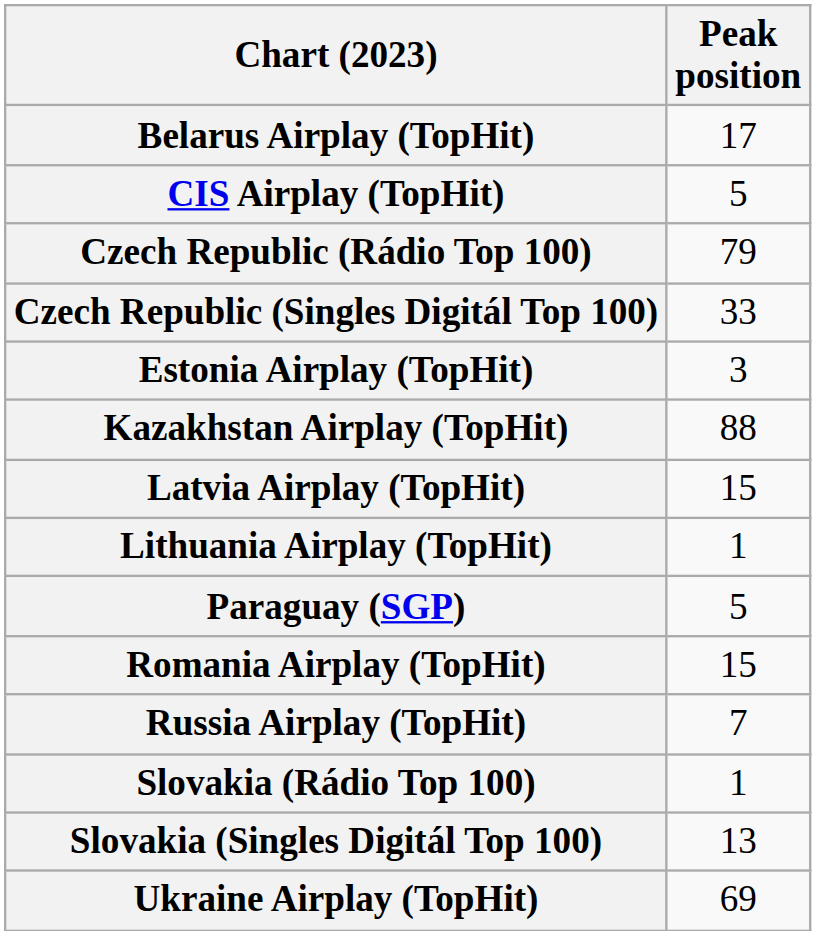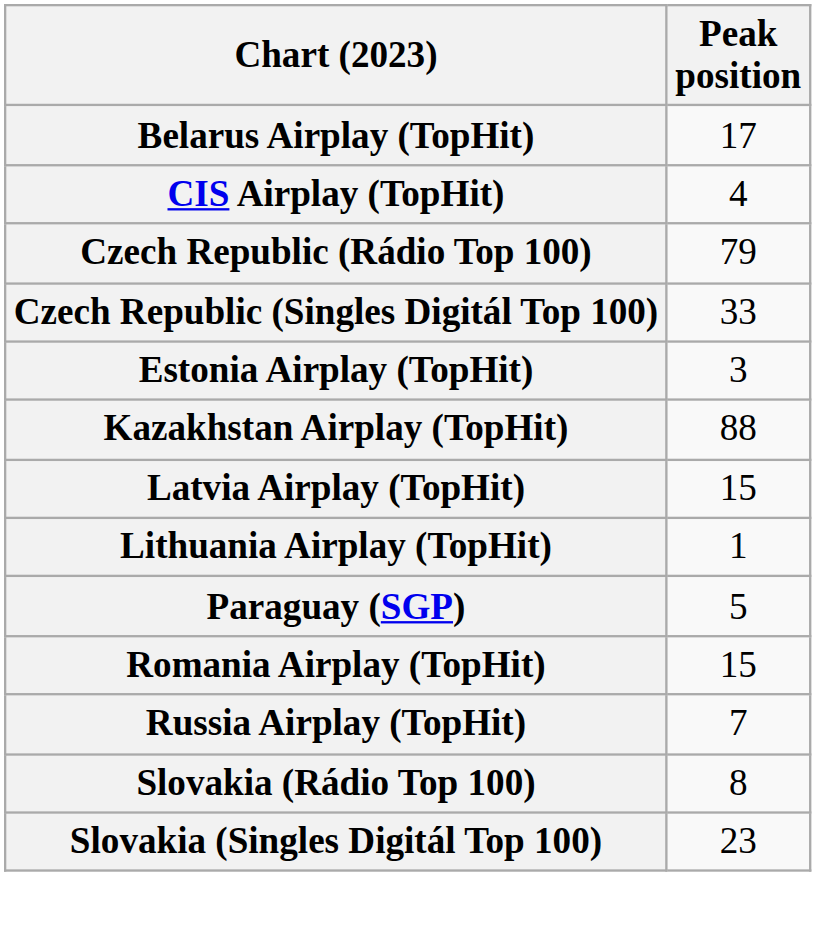 <table class="wikitable sortable plainrowheaders" style="text-align:center">
 <tr>
 <th scope="col">Chart (2023)</th>
 <th scope="col">Peak<br>position</th>
 </tr>
 <tr>
 <th scope="row">Belarus Airplay (TopHit)</th>
 <td>17</td>
 </tr>
 <tr>
 <th scope="row"><a href='#'>CIS</a> Airplay (TopHit)</th>
-<td>5</td>
+<td>4</td>
 </tr>
 <tr>
 <th scope="row">Czech Republic (Rádio Top 100)</th>
 <td>79</td>
 </tr>
 <tr>
 <th scope="row">Czech Republic (Singles Digitál Top 100)</th>
 <td>33</td>
 </tr>
 <tr>
 <th scope="row">Estonia Airplay (TopHit)</th>
 <td>3</td>
 </tr>
 <tr>
 <th scope="row">Kazakhstan Airplay (TopHit)</th>
 <td>88</td>
 </tr>
 <tr>
 <th scope="row">Latvia Airplay (TopHit)</th>
 <td>15</td>
 </tr>
 <tr>
 <th scope="row">Lithuania Airplay (TopHit)</th>
 <td>1</td>
 </tr>
 <tr>
 <th scope="row">Paraguay (<a href='#'>SGP</a>)</th>
 <td>5</td>
 </tr>
 <tr>
 <th scope="row">Romania Airplay (TopHit)</th>
 <td>15</td>
 </tr>
 <tr>
 <th scope="row">Russia Airplay (TopHit)</th>
 <td>7</td>
 </tr>
 <tr>
 <th scope="row">Slovakia (Rádio Top 100)</th>
-<td>1</td>
+<td>8</td>
 </tr>
 <tr>
 <th scope="row">Slovakia (Singles Digitál Top 100)</th>
-<td>13</td>
-</tr>
-<tr>
-<th scope="row">Ukraine Airplay (TopHit)</th>
-<td>69</td>
+<td>23</td>
 </tr>
 </table>
